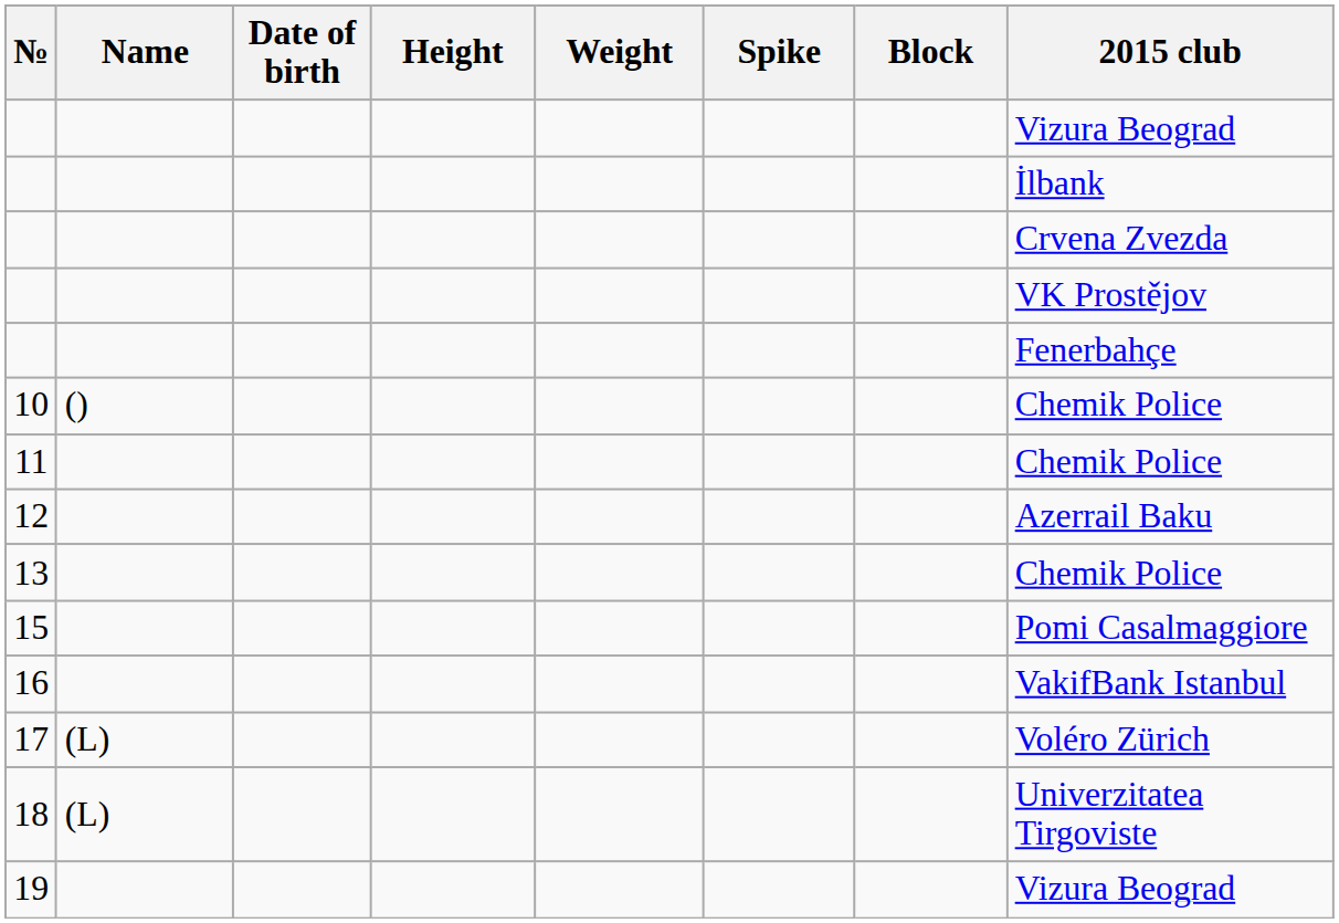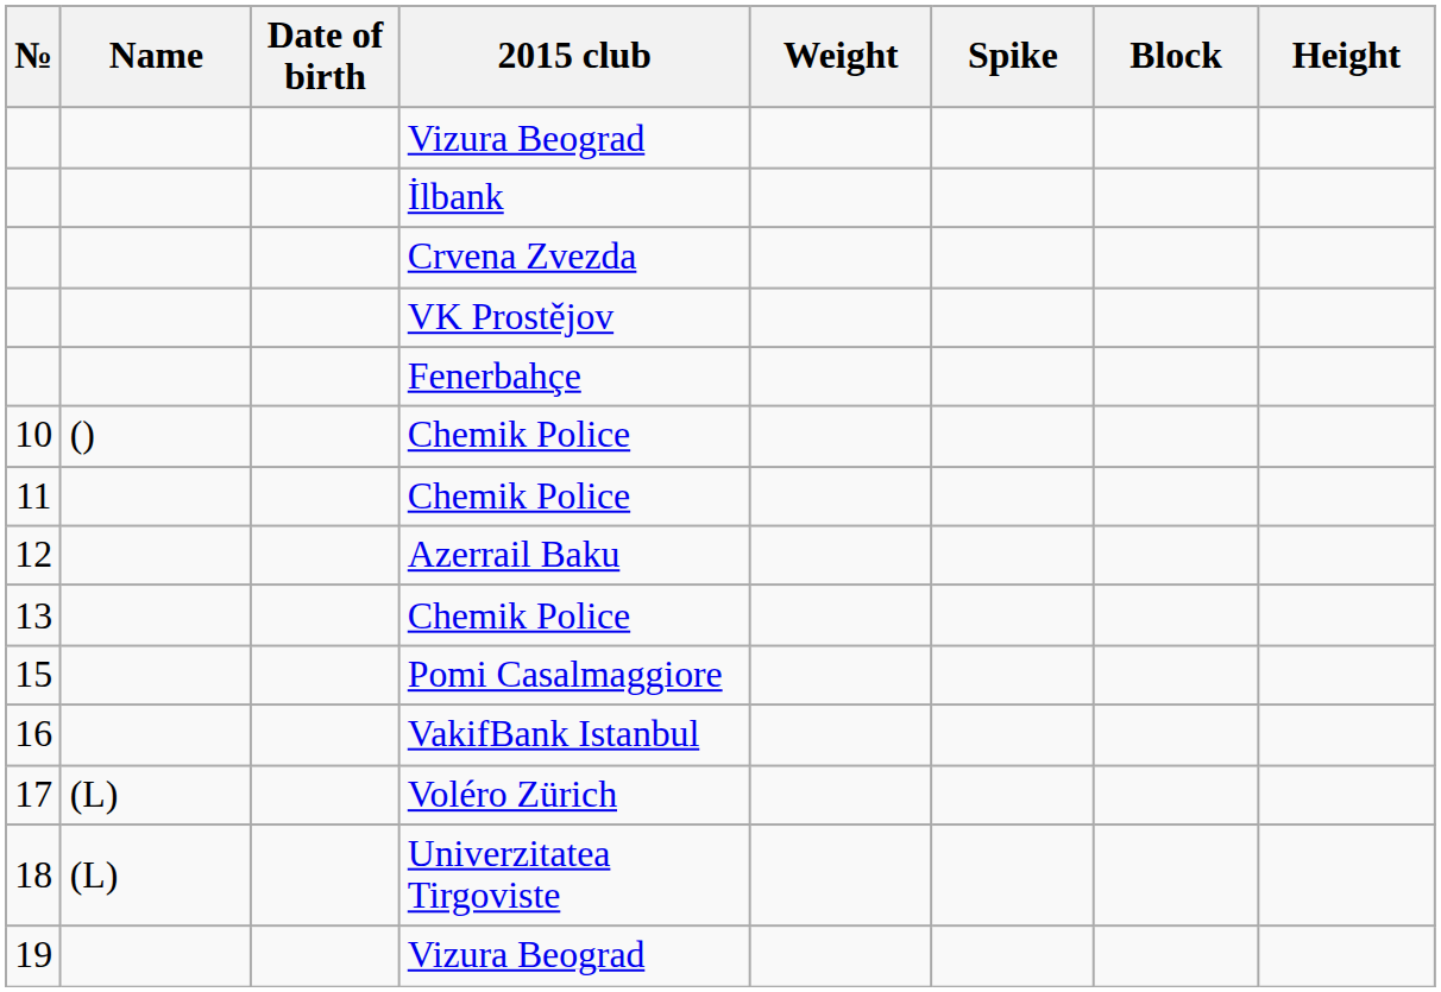 <table class="wikitable sortable" style="font-size:100%; text-align:center;">
 <tr>
 <th>№</th>
 <th style="width:12em">Name</th>
 <th style="width:8em">Date of birth</th>
-<th style="width:9em">Height</th>
+<th style="width:19em">2015 club</th>
 <th style="width:9em">Weight</th>
 <th style="width:9em">Spike</th>
 <th style="width:9em">Block</th>
-<th style="width:19em">2015 club</th>
+<th style="width:9em">Height</th>
 </tr>
 <tr>
 <td></td>
 <td align=left></td>
 <td align=right></td>
+<td align=left> <a href='#'>Vizura Beograd</a></td>
 <td></td>
 <td></td>
 <td></td>
 <td></td>
-<td align=left> <a href='#'>Vizura Beograd</a></td>
 </tr>
 <tr>
 <td></td>
 <td align=left></td>
 <td align=right></td>
+<td align=left> <a href='#'>İlbank</a></td>
 <td></td>
 <td></td>
 <td></td>
 <td></td>
-<td align=left> <a href='#'>İlbank</a></td>
 </tr>
 <tr>
 <td></td>
 <td align=left></td>
 <td align=right></td>
+<td align=left> <a href='#'>Crvena Zvezda</a></td>
 <td></td>
 <td></td>
 <td></td>
 <td></td>
-<td align=left> <a href='#'>Crvena Zvezda</a></td>
 </tr>
 <tr>
 <td></td>
 <td align=left></td>
 <td align=right></td>
+<td align=left> <a href='#'>VK Prostějov</a></td>
 <td></td>
 <td></td>
 <td></td>
 <td></td>
-<td align=left> <a href='#'>VK Prostějov</a></td>
 </tr>
 <tr>
 <td></td>
 <td align=left></td>
 <td align=right></td>
+<td align=left> <a href='#'>Fenerbahçe</a></td>
 <td></td>
 <td></td>
 <td></td>
 <td></td>
-<td align=left> <a href='#'>Fenerbahçe</a></td>
 </tr>
 <tr>
 <td>10</td>
 <td align=left> ()</td>
 <td align=right></td>
+<td align=left> <a href='#'>Chemik Police</a></td>
 <td></td>
 <td></td>
 <td></td>
 <td></td>
-<td align=left> <a href='#'>Chemik Police</a></td>
 </tr>
 <tr>
 <td>11</td>
 <td align=left></td>
 <td align=right></td>
+<td align=left> <a href='#'>Chemik Police</a></td>
 <td></td>
 <td></td>
 <td></td>
 <td></td>
-<td align=left> <a href='#'>Chemik Police</a></td>
 </tr>
 <tr>
 <td>12</td>
 <td align=left></td>
 <td align=right></td>
+<td align=left> <a href='#'>Azerrail Baku</a></td>
 <td></td>
 <td></td>
 <td></td>
 <td></td>
-<td align=left> <a href='#'>Azerrail Baku</a></td>
 </tr>
 <tr>
 <td>13</td>
 <td align=left></td>
 <td align=right></td>
+<td align=left> <a href='#'>Chemik Police</a></td>
 <td></td>
 <td></td>
 <td></td>
 <td></td>
-<td align=left> <a href='#'>Chemik Police</a></td>
 </tr>
 <tr>
 <td>15</td>
 <td align=left></td>
 <td align=right></td>
+<td align=left> <a href='#'>Pomi Casalmaggiore</a></td>
 <td></td>
 <td></td>
 <td></td>
 <td></td>
-<td align=left> <a href='#'>Pomi Casalmaggiore</a></td>
 </tr>
 <tr>
 <td>16</td>
 <td align=left></td>
 <td align=right></td>
+<td align=left> <a href='#'>VakifBank Istanbul</a></td>
 <td></td>
 <td></td>
 <td></td>
 <td></td>
-<td align=left> <a href='#'>VakifBank Istanbul</a></td>
 </tr>
 <tr>
 <td>17</td>
 <td align=left> (L)</td>
 <td align=right></td>
+<td align=left> <a href='#'>Voléro Zürich</a></td>
 <td></td>
 <td></td>
 <td></td>
 <td></td>
-<td align=left> <a href='#'>Voléro Zürich</a></td>
 </tr>
 <tr>
 <td>18</td>
 <td align=left> (L)</td>
 <td align=right></td>
+<td align=left> <a href='#'>Univerzitatea Tirgoviste</a></td>
 <td></td>
 <td></td>
 <td></td>
 <td></td>
-<td align=left> <a href='#'>Univerzitatea Tirgoviste</a></td>
 </tr>
 <tr>
 <td>19</td>
 <td align=left></td>
 <td align=right></td>
+<td align=left> <a href='#'>Vizura Beograd</a></td>
 <td></td>
 <td></td>
 <td></td>
 <td></td>
-<td align=left> <a href='#'>Vizura Beograd</a></td>
 </tr>
 </table>
